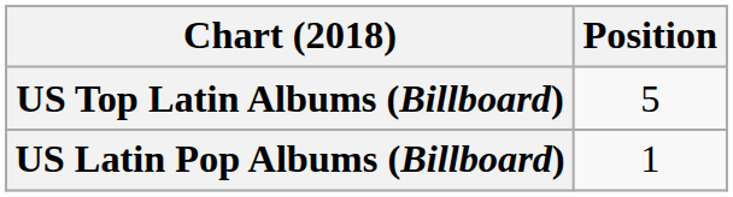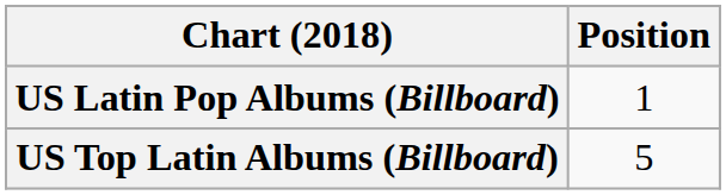 <table class="wikitable sortable plainrowheaders" style="text-align:center">
 <tr>
 <th scope="col">Chart (2018)</th>
 <th scope="col">Position</th>
 </tr>
 <tr>
+<th scope="row">US Latin Pop Albums (<em>Billboard</em>)</th>
+<td>1</td>
+</tr>
+<tr>
 <th scope="row">US Top Latin Albums (<em>Billboard</em>)</th>
 <td>5</td>
 </tr>
-<tr>
-<th scope="row">US Latin Pop Albums (<em>Billboard</em>)</th>
-<td>1</td>
-</tr>
 </table>
